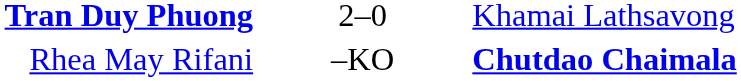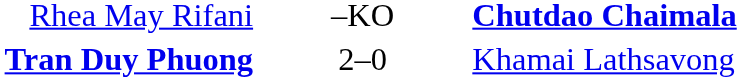 <table>
 <tr>
 <th width=400></th>
 <th width=100></th>
 <th width=400></th>
 </tr>
 <tr>
+<td align=right><a href='#'>Rhea May Rifani</a> </td>
+<td align=center>–KO</td>
+<td><strong> <a href='#'>Chutdao Chaimala</a></strong></td>
+</tr>
+<tr>
 <td align=right><strong><a href='#'>Tran Duy Phuong</a> </strong></td>
 <td align=center>2–0</td>
 <td> <a href='#'>Khamai Lathsavong</a></td>
 </tr>
-<tr>
-<td align=right><a href='#'>Rhea May Rifani</a> </td>
-<td align=center>–KO</td>
-<td><strong> <a href='#'>Chutdao Chaimala</a></strong></td>
-</tr>
 </table>
